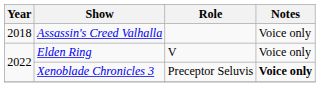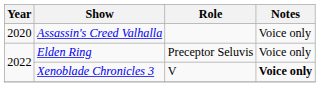 <table class="wikitable">
 <tr>
 <th>Year</th>
 <th>Show</th>
 <th>Role</th>
 <th>Notes</th>
 </tr>
 <tr>
-<td>2018</td>
+<td>2020</td>
 <td><em><a href='#'>Assassin's Creed Valhalla</a></em></td>
 <td></td>
 <td>Voice only</td>
 </tr>
 <tr>
 <td rowspan="2">2022</td>
 <td><em><a href='#'>Elden Ring</a></em></td>
-<td>V</td>
+<td>Preceptor Seluvis</td>
 <td>Voice only</td>
 </tr>
 <tr>
 <td><em><a href='#'>Xenoblade Chronicles 3</a></em></td>
-<td>Preceptor Seluvis</td>
+<td>V</td>
 <td><strong>Voice only</strong></td>
 </tr>
 <tr>
 </tr>
 </table>
